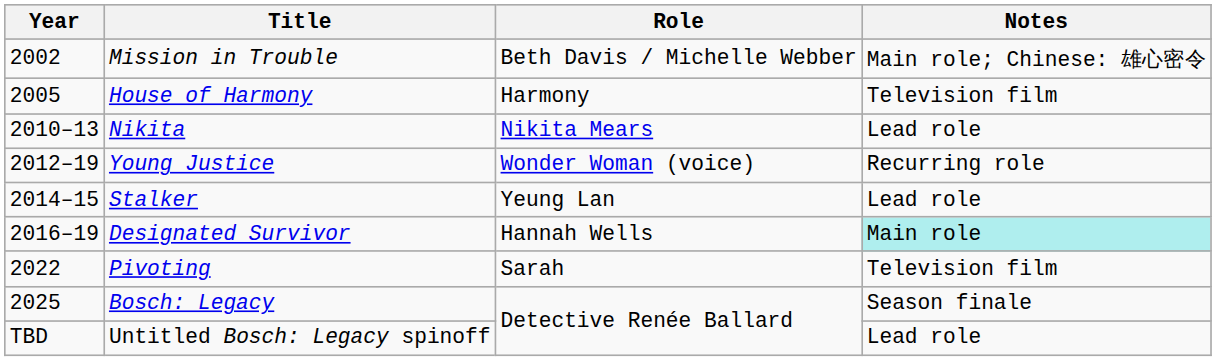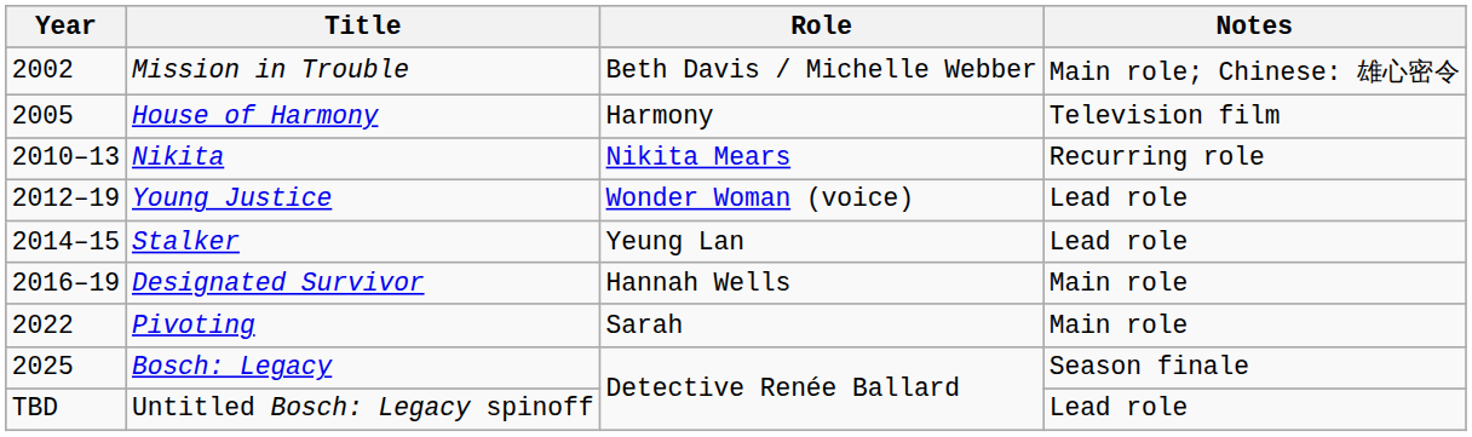 <table class="wikitable sortable">
 <tr>
 <th>Year</th>
 <th>Title</th>
 <th>Role</th>
 <th class="unsortable">Notes</th>
 </tr>
 <tr>
 <td>2002</td>
 <td><em>Mission in Trouble</em></td>
 <td>Beth Davis / Michelle Webber</td>
 <td>Main role; Chinese: 雄心密令</td>
 </tr>
 <tr>
 <td>2005</td>
 <td><em><a href='#'>House of Harmony</a></em></td>
 <td>Harmony</td>
 <td>Television film</td>
 </tr>
 <tr>
 <td>2010–13</td>
 <td><em><a href='#'>Nikita</a></em></td>
 <td><a href='#'>Nikita Mears</a></td>
-<td>Lead role</td>
+<td>Recurring role</td>
 </tr>
 <tr>
 <td>2012–19</td>
 <td><em><a href='#'>Young Justice</a></em></td>
 <td><a href='#'>Wonder Woman</a> (voice)</td>
-<td>Recurring role</td>
+<td>Lead role</td>
 </tr>
 <tr>
 <td>2014–15</td>
 <td><em><a href='#'>Stalker</a></em></td>
 <td>Yeung Lan</td>
 <td>Lead role</td>
 </tr>
 <tr>
 <td>2016–19</td>
 <td><em><a href='#'>Designated Survivor</a></em></td>
 <td>Hannah Wells</td>
-<td style="background: paleturquoise;">Main role</td>
+<td>Main role</td>
 </tr>
 <tr>
 <td>2022</td>
 <td><em><a href='#'>Pivoting</a></em></td>
 <td>Sarah</td>
-<td>Television film</td>
+<td>Main role</td>
 </tr>
 <tr>
 <td>2025</td>
 <td><em><a href='#'>Bosch: Legacy</a></em></td>
 <td rowspan=2>Detective Renée Ballard</td>
 <td>Season finale</td>
 </tr>
 <tr>
 <td>TBD</td>
 <td>Untitled <em>Bosch: Legacy</em> spinoff</td>
 <td>Lead role</td>
 </tr>
 </table>
